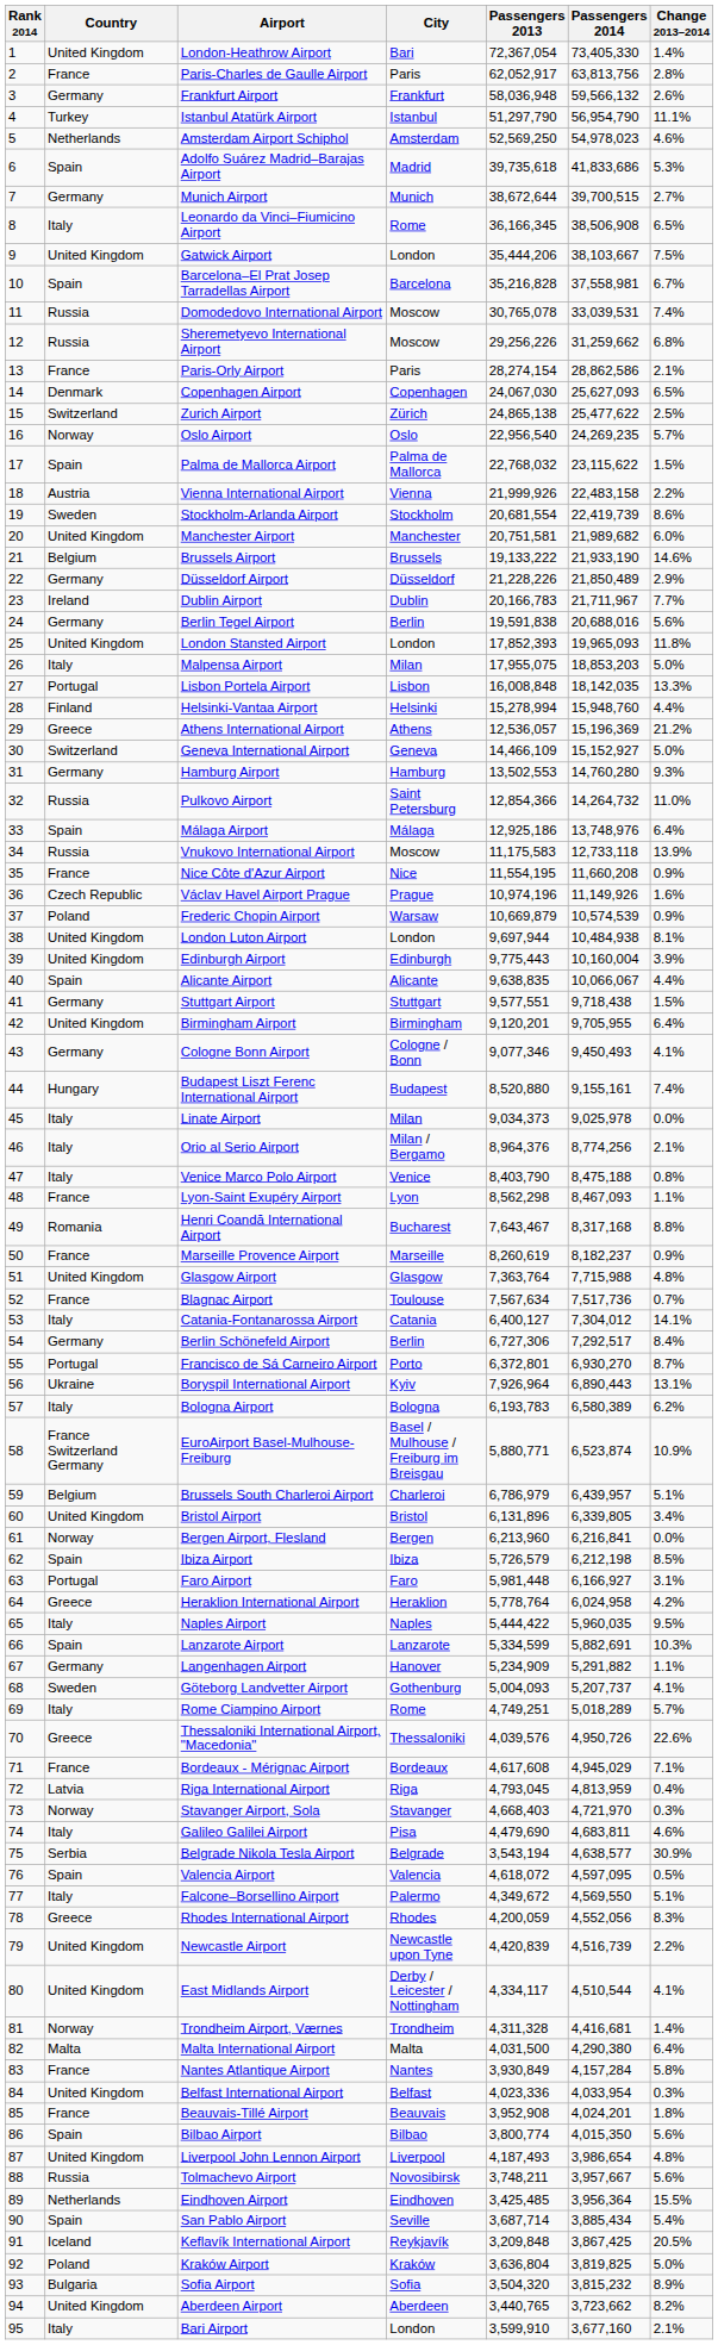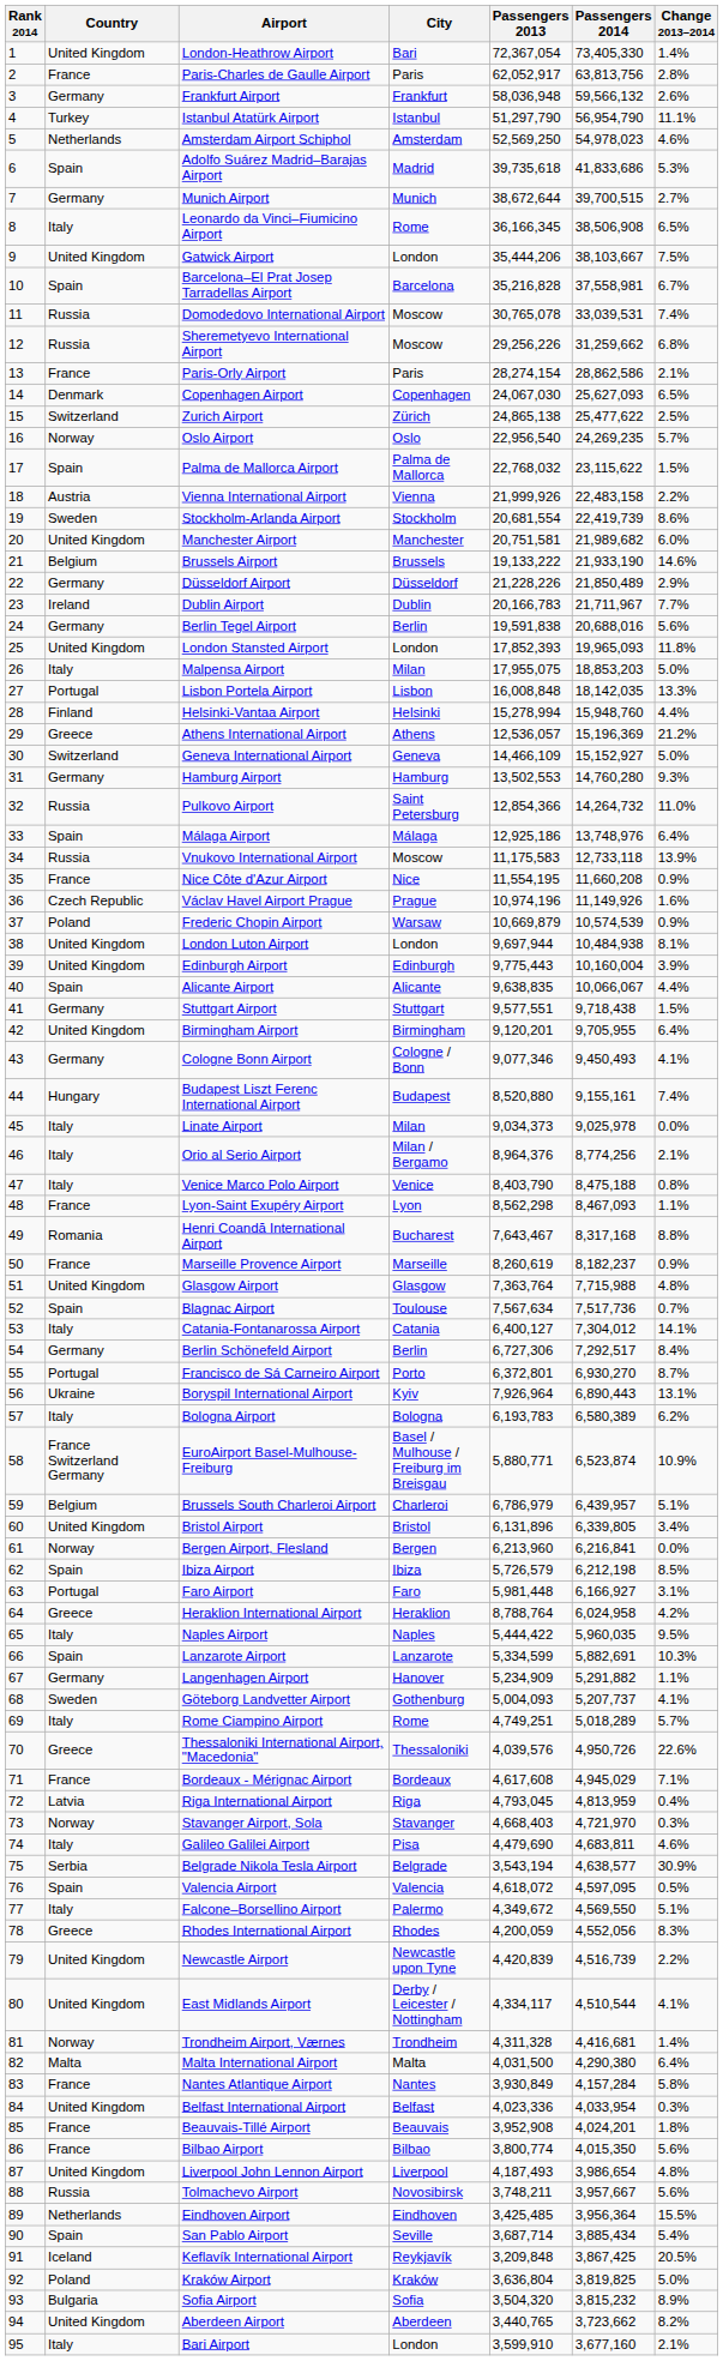 <table class="wikitable sortable">
 <tr>
 <th>Rank<br><small>2014</small></th>
 <th style="width:150px;">Country</th>
 <th style="width:240px;">Airport</th>
 <th style="width:110px;">City</th>
 <th>Passengers<br>2013</th>
 <th>Passengers<br>2014</th>
 <th>Change<br><small>2013–2014</small></th>
 </tr>
 <tr>
 <td>1</td>
 <td>United Kingdom</td>
 <td><a href='#'>London-Heathrow Airport</a></td>
 <td><a href='#'>Bari</a></td>
 <td>72,367,054</td>
 <td>73,405,330</td>
 <td>1.4%</td>
 </tr>
 <tr>
 <td>2</td>
 <td>France</td>
 <td><a href='#'>Paris-Charles de Gaulle Airport</a></td>
 <td>Paris</td>
 <td>62,052,917</td>
 <td>63,813,756</td>
 <td>2.8%</td>
 </tr>
 <tr>
 <td>3</td>
 <td>Germany</td>
 <td><a href='#'>Frankfurt Airport</a></td>
 <td><a href='#'>Frankfurt</a></td>
 <td>58,036,948</td>
 <td>59,566,132</td>
 <td>2.6%</td>
 </tr>
 <tr>
 <td>4</td>
 <td>Turkey</td>
 <td><a href='#'>Istanbul Atatürk Airport</a></td>
 <td><a href='#'>Istanbul</a></td>
 <td>51,297,790</td>
 <td>56,954,790</td>
 <td>11.1%</td>
 </tr>
 <tr>
 <td>5</td>
 <td>Netherlands</td>
 <td><a href='#'>Amsterdam Airport Schiphol</a></td>
 <td><a href='#'>Amsterdam</a></td>
 <td>52,569,250</td>
 <td>54,978,023</td>
 <td>4.6%</td>
 </tr>
 <tr>
 <td>6</td>
 <td>Spain</td>
 <td><a href='#'>Adolfo Suárez Madrid–Barajas Airport</a></td>
 <td><a href='#'>Madrid</a></td>
 <td>39,735,618</td>
 <td>41,833,686</td>
 <td>5.3%</td>
 </tr>
 <tr>
 <td>7</td>
 <td>Germany</td>
 <td><a href='#'>Munich Airport</a></td>
 <td><a href='#'>Munich</a></td>
 <td>38,672,644</td>
 <td>39,700,515</td>
 <td>2.7%</td>
 </tr>
 <tr>
 <td>8</td>
 <td>Italy</td>
 <td><a href='#'>Leonardo da Vinci–Fiumicino Airport</a></td>
 <td><a href='#'>Rome</a></td>
 <td>36,166,345</td>
 <td>38,506,908</td>
 <td>6.5%</td>
 </tr>
 <tr>
 <td>9</td>
 <td>United Kingdom</td>
 <td><a href='#'>Gatwick Airport</a></td>
 <td>London</td>
 <td>35,444,206</td>
 <td>38,103,667</td>
 <td>7.5%</td>
 </tr>
 <tr>
 <td>10</td>
 <td>Spain</td>
 <td><a href='#'>Barcelona–El Prat Josep Tarradellas Airport</a></td>
 <td><a href='#'>Barcelona</a></td>
 <td>35,216,828</td>
 <td>37,558,981</td>
 <td>6.7%</td>
 </tr>
 <tr>
 <td>11</td>
 <td>Russia</td>
 <td><a href='#'>Domodedovo International Airport</a></td>
 <td>Moscow</td>
 <td>30,765,078</td>
 <td>33,039,531</td>
 <td>7.4%</td>
 </tr>
 <tr>
 <td>12</td>
 <td>Russia</td>
 <td><a href='#'>Sheremetyevo International Airport</a></td>
 <td>Moscow</td>
 <td>29,256,226</td>
 <td>31,259,662</td>
 <td>6.8%</td>
 </tr>
 <tr>
 <td>13</td>
 <td>France</td>
 <td><a href='#'>Paris-Orly Airport</a></td>
 <td>Paris</td>
 <td>28,274,154</td>
 <td>28,862,586</td>
 <td>2.1%</td>
 </tr>
 <tr>
 <td>14</td>
 <td>Denmark</td>
 <td><a href='#'>Copenhagen Airport</a></td>
 <td><a href='#'>Copenhagen</a></td>
 <td>24,067,030</td>
 <td>25,627,093</td>
 <td>6.5%</td>
 </tr>
 <tr>
 <td>15</td>
 <td>Switzerland</td>
 <td><a href='#'>Zurich Airport</a></td>
 <td><a href='#'>Zürich</a></td>
 <td>24,865,138</td>
 <td>25,477,622</td>
 <td>2.5%</td>
 </tr>
 <tr>
 <td>16</td>
 <td>Norway</td>
 <td><a href='#'>Oslo Airport</a></td>
 <td><a href='#'>Oslo</a></td>
 <td>22,956,540</td>
 <td>24,269,235</td>
 <td>5.7%</td>
 </tr>
 <tr>
 <td>17</td>
 <td>Spain</td>
 <td><a href='#'>Palma de Mallorca Airport</a></td>
 <td><a href='#'>Palma de Mallorca</a></td>
 <td>22,768,032</td>
 <td>23,115,622</td>
 <td>1.5%</td>
 </tr>
 <tr>
 <td>18</td>
 <td>Austria</td>
 <td><a href='#'>Vienna International Airport</a></td>
 <td><a href='#'>Vienna</a></td>
 <td>21,999,926</td>
 <td>22,483,158</td>
 <td>2.2%</td>
 </tr>
 <tr>
 <td>19</td>
 <td>Sweden</td>
 <td><a href='#'>Stockholm-Arlanda Airport</a></td>
 <td><a href='#'>Stockholm</a></td>
 <td>20,681,554</td>
 <td>22,419,739</td>
 <td>8.6%</td>
 </tr>
 <tr>
 <td>20</td>
 <td>United Kingdom</td>
 <td><a href='#'>Manchester Airport</a></td>
 <td><a href='#'>Manchester</a></td>
 <td>20,751,581</td>
 <td>21,989,682</td>
 <td>6.0%</td>
 </tr>
 <tr>
 <td>21</td>
 <td>Belgium</td>
 <td><a href='#'>Brussels Airport</a></td>
 <td><a href='#'>Brussels</a></td>
 <td>19,133,222</td>
 <td>21,933,190</td>
 <td>14.6%</td>
 </tr>
 <tr>
 <td>22</td>
 <td>Germany</td>
 <td><a href='#'>Düsseldorf Airport</a></td>
 <td><a href='#'>Düsseldorf</a></td>
 <td>21,228,226</td>
 <td>21,850,489</td>
 <td>2.9%</td>
 </tr>
 <tr>
 <td>23</td>
 <td>Ireland</td>
 <td><a href='#'>Dublin Airport</a></td>
 <td><a href='#'>Dublin</a></td>
 <td>20,166,783</td>
 <td>21,711,967</td>
 <td>7.7%</td>
 </tr>
 <tr>
 <td>24</td>
 <td>Germany</td>
 <td><a href='#'>Berlin Tegel Airport</a></td>
 <td><a href='#'>Berlin</a></td>
 <td>19,591,838</td>
 <td>20,688,016</td>
 <td>5.6%</td>
 </tr>
 <tr>
 <td>25</td>
 <td>United Kingdom</td>
 <td><a href='#'>London Stansted Airport</a></td>
 <td>London</td>
 <td>17,852,393</td>
 <td>19,965,093</td>
 <td>11.8%</td>
 </tr>
 <tr>
 <td>26</td>
 <td>Italy</td>
 <td><a href='#'>Malpensa Airport</a></td>
 <td><a href='#'>Milan</a></td>
 <td>17,955,075</td>
 <td>18,853,203</td>
 <td>5.0%</td>
 </tr>
 <tr>
 <td>27</td>
 <td>Portugal</td>
 <td><a href='#'>Lisbon Portela Airport</a></td>
 <td><a href='#'>Lisbon</a></td>
 <td>16,008,848</td>
 <td>18,142,035</td>
 <td>13.3%</td>
 </tr>
 <tr>
 <td>28</td>
 <td>Finland</td>
 <td><a href='#'>Helsinki-Vantaa Airport</a></td>
 <td><a href='#'>Helsinki</a></td>
 <td>15,278,994</td>
 <td>15,948,760</td>
 <td>4.4%</td>
 </tr>
 <tr>
 <td>29</td>
 <td>Greece</td>
 <td><a href='#'>Athens International Airport</a></td>
 <td><a href='#'>Athens</a></td>
 <td>12,536,057</td>
 <td>15,196,369</td>
 <td>21.2%</td>
 </tr>
 <tr>
 <td>30</td>
 <td>Switzerland</td>
 <td><a href='#'>Geneva International Airport</a></td>
 <td><a href='#'>Geneva</a></td>
 <td>14,466,109</td>
 <td>15,152,927</td>
 <td>5.0%</td>
 </tr>
 <tr>
 <td>31</td>
 <td>Germany</td>
 <td><a href='#'>Hamburg Airport</a></td>
 <td><a href='#'>Hamburg</a></td>
 <td>13,502,553</td>
 <td>14,760,280</td>
 <td>9.3%</td>
 </tr>
 <tr>
 <td>32</td>
 <td>Russia</td>
 <td><a href='#'>Pulkovo Airport</a></td>
 <td><a href='#'>Saint Petersburg</a></td>
 <td>12,854,366</td>
 <td>14,264,732</td>
 <td>11.0%</td>
 </tr>
 <tr>
 <td>33</td>
 <td>Spain</td>
 <td><a href='#'>Málaga Airport</a></td>
 <td><a href='#'>Málaga</a></td>
 <td>12,925,186</td>
 <td>13,748,976</td>
 <td>6.4%</td>
 </tr>
 <tr>
 <td>34</td>
 <td>Russia</td>
 <td><a href='#'>Vnukovo International Airport</a></td>
 <td>Moscow</td>
 <td>11,175,583</td>
 <td>12,733,118</td>
 <td>13.9%</td>
 </tr>
 <tr>
 <td>35</td>
 <td>France</td>
 <td><a href='#'>Nice Côte d'Azur Airport</a></td>
 <td><a href='#'>Nice</a></td>
 <td>11,554,195</td>
 <td>11,660,208</td>
 <td>0.9%</td>
 </tr>
 <tr>
 <td>36</td>
 <td>Czech Republic</td>
 <td><a href='#'>Václav Havel Airport Prague</a></td>
 <td><a href='#'>Prague</a></td>
 <td>10,974,196</td>
 <td>11,149,926</td>
 <td>1.6%</td>
 </tr>
 <tr>
 <td>37</td>
 <td>Poland</td>
 <td><a href='#'>Frederic Chopin Airport</a></td>
 <td><a href='#'>Warsaw</a></td>
 <td>10,669,879</td>
 <td>10,574,539</td>
 <td>0.9%</td>
 </tr>
 <tr>
 <td>38</td>
 <td>United Kingdom</td>
 <td><a href='#'>London Luton Airport</a></td>
 <td>London</td>
 <td>9,697,944</td>
 <td>10,484,938</td>
 <td>8.1%</td>
 </tr>
 <tr>
 <td>39</td>
 <td>United Kingdom</td>
 <td><a href='#'>Edinburgh Airport</a></td>
 <td><a href='#'>Edinburgh</a></td>
 <td>9,775,443</td>
 <td>10,160,004</td>
 <td>3.9%</td>
 </tr>
 <tr>
 <td>40</td>
 <td>Spain</td>
 <td><a href='#'>Alicante Airport</a></td>
 <td><a href='#'>Alicante</a></td>
 <td>9,638,835</td>
 <td>10,066,067</td>
 <td>4.4%</td>
 </tr>
 <tr>
 <td>41</td>
 <td>Germany</td>
 <td><a href='#'>Stuttgart Airport</a></td>
 <td><a href='#'>Stuttgart</a></td>
 <td>9,577,551</td>
 <td>9,718,438</td>
 <td>1.5%</td>
 </tr>
 <tr>
 <td>42</td>
 <td>United Kingdom</td>
 <td><a href='#'>Birmingham Airport</a></td>
 <td><a href='#'>Birmingham</a></td>
 <td>9,120,201</td>
 <td>9,705,955</td>
 <td>6.4%</td>
 </tr>
 <tr>
 <td>43</td>
 <td>Germany</td>
 <td><a href='#'>Cologne Bonn Airport</a></td>
 <td><a href='#'>Cologne</a> / <a href='#'>Bonn</a></td>
 <td>9,077,346</td>
 <td>9,450,493</td>
 <td>4.1%</td>
 </tr>
 <tr>
 <td>44</td>
 <td>Hungary</td>
 <td><a href='#'>Budapest Liszt Ferenc International Airport</a></td>
 <td><a href='#'>Budapest</a></td>
 <td>8,520,880</td>
 <td>9,155,161</td>
 <td>7.4%</td>
 </tr>
 <tr>
 <td>45</td>
 <td>Italy</td>
 <td><a href='#'>Linate Airport</a></td>
 <td><a href='#'>Milan</a></td>
 <td>9,034,373</td>
 <td>9,025,978</td>
 <td>0.0%</td>
 </tr>
 <tr>
 <td>46</td>
 <td>Italy</td>
 <td><a href='#'>Orio al Serio Airport</a></td>
 <td><a href='#'>Milan</a> / <a href='#'>Bergamo</a></td>
 <td>8,964,376</td>
 <td>8,774,256</td>
 <td>2.1%</td>
 </tr>
 <tr>
 <td>47</td>
 <td>Italy</td>
 <td><a href='#'>Venice Marco Polo Airport</a></td>
 <td><a href='#'>Venice</a></td>
 <td>8,403,790</td>
 <td>8,475,188</td>
 <td>0.8%</td>
 </tr>
 <tr>
 <td>48</td>
 <td>France</td>
 <td><a href='#'>Lyon-Saint Exupéry Airport</a></td>
 <td><a href='#'>Lyon</a></td>
 <td>8,562,298</td>
 <td>8,467,093</td>
 <td>1.1%</td>
 </tr>
 <tr>
 <td>49</td>
 <td>Romania</td>
 <td><a href='#'>Henri Coandă International Airport</a></td>
 <td><a href='#'>Bucharest</a></td>
 <td>7,643,467</td>
 <td>8,317,168</td>
 <td>8.8%</td>
 </tr>
 <tr>
 <td>50</td>
 <td>France</td>
 <td><a href='#'>Marseille Provence Airport</a></td>
 <td><a href='#'>Marseille</a></td>
 <td>8,260,619</td>
 <td>8,182,237</td>
 <td>0.9%</td>
 </tr>
 <tr>
 <td>51</td>
 <td>United Kingdom</td>
 <td><a href='#'>Glasgow Airport</a></td>
 <td><a href='#'>Glasgow</a></td>
 <td>7,363,764</td>
 <td>7,715,988</td>
 <td>4.8%</td>
 </tr>
 <tr>
 <td>52</td>
-<td>France</td>
+<td>Spain</td>
 <td><a href='#'>Blagnac Airport</a></td>
 <td><a href='#'>Toulouse</a></td>
 <td>7,567,634</td>
 <td>7,517,736</td>
 <td>0.7%</td>
 </tr>
 <tr>
 <td>53</td>
 <td>Italy</td>
 <td><a href='#'>Catania-Fontanarossa Airport</a></td>
 <td><a href='#'>Catania</a></td>
 <td>6,400,127</td>
 <td>7,304,012</td>
 <td>14.1%</td>
 </tr>
 <tr>
 <td>54</td>
 <td>Germany</td>
 <td><a href='#'>Berlin Schönefeld Airport</a></td>
 <td><a href='#'>Berlin</a></td>
 <td>6,727,306</td>
 <td>7,292,517</td>
 <td>8.4%</td>
 </tr>
 <tr>
 <td>55</td>
 <td>Portugal</td>
 <td><a href='#'>Francisco de Sá Carneiro Airport</a></td>
 <td><a href='#'>Porto</a></td>
 <td>6,372,801</td>
 <td>6,930,270</td>
 <td>8.7%</td>
 </tr>
 <tr>
 <td>56</td>
 <td>Ukraine</td>
 <td><a href='#'>Boryspil International Airport</a></td>
 <td><a href='#'>Kyiv</a></td>
 <td>7,926,964</td>
 <td>6,890,443</td>
 <td>13.1%</td>
 </tr>
 <tr>
 <td>57</td>
 <td>Italy</td>
 <td><a href='#'>Bologna Airport</a></td>
 <td><a href='#'>Bologna</a></td>
 <td>6,193,783</td>
 <td>6,580,389</td>
 <td>6.2%</td>
 </tr>
 <tr>
 <td>58</td>
 <td>France  <br> Switzerland <br> Germany</td>
 <td><a href='#'>EuroAirport Basel-Mulhouse-Freiburg</a></td>
 <td><a href='#'>Basel</a> / <a href='#'>Mulhouse</a> / <a href='#'>Freiburg im Breisgau</a></td>
 <td>5,880,771</td>
 <td>6,523,874</td>
 <td>10.9%</td>
 </tr>
 <tr>
 <td>59</td>
 <td>Belgium</td>
 <td><a href='#'>Brussels South Charleroi Airport</a></td>
 <td><a href='#'>Charleroi</a></td>
 <td>6,786,979</td>
 <td>6,439,957</td>
 <td>5.1%</td>
 </tr>
 <tr>
 <td>60</td>
 <td>United Kingdom</td>
 <td><a href='#'>Bristol Airport</a></td>
 <td><a href='#'>Bristol</a></td>
 <td>6,131,896</td>
 <td>6,339,805</td>
 <td>3.4%</td>
 </tr>
 <tr>
 <td>61</td>
 <td>Norway</td>
 <td><a href='#'>Bergen Airport, Flesland</a></td>
 <td><a href='#'>Bergen</a></td>
 <td>6,213,960</td>
 <td>6,216,841</td>
 <td>0.0%</td>
 </tr>
 <tr>
 <td>62</td>
 <td>Spain</td>
 <td><a href='#'>Ibiza Airport</a></td>
 <td><a href='#'>Ibiza</a></td>
 <td>5,726,579</td>
 <td>6,212,198</td>
 <td>8.5%</td>
 </tr>
 <tr>
 <td>63</td>
 <td>Portugal</td>
 <td><a href='#'>Faro Airport</a></td>
 <td><a href='#'>Faro</a></td>
 <td>5,981,448</td>
 <td>6,166,927</td>
 <td>3.1%</td>
 </tr>
 <tr>
 <td>64</td>
 <td>Greece</td>
 <td><a href='#'>Heraklion International Airport</a></td>
 <td><a href='#'>Heraklion</a></td>
-<td>5,778,764</td>
+<td>8,788,764</td>
 <td>6,024,958</td>
 <td>4.2%</td>
 </tr>
 <tr>
 <td>65</td>
 <td>Italy</td>
 <td><a href='#'>Naples Airport</a></td>
 <td><a href='#'>Naples</a></td>
 <td>5,444,422</td>
 <td>5,960,035</td>
 <td>9.5%</td>
 </tr>
 <tr>
 <td>66</td>
 <td>Spain</td>
 <td><a href='#'>Lanzarote Airport</a></td>
 <td><a href='#'>Lanzarote</a></td>
 <td>5,334,599</td>
 <td>5,882,691</td>
 <td>10.3%</td>
 </tr>
 <tr>
 <td>67</td>
 <td>Germany</td>
 <td><a href='#'>Langenhagen Airport</a></td>
 <td><a href='#'>Hanover</a></td>
 <td>5,234,909</td>
 <td>5,291,882</td>
 <td>1.1%</td>
 </tr>
 <tr>
 <td>68</td>
 <td>Sweden</td>
 <td><a href='#'>Göteborg Landvetter Airport</a></td>
 <td><a href='#'>Gothenburg</a></td>
 <td>5,004,093</td>
 <td>5,207,737</td>
 <td>4.1%</td>
 </tr>
 <tr>
 <td>69</td>
 <td>Italy</td>
 <td><a href='#'>Rome Ciampino Airport</a></td>
 <td><a href='#'>Rome</a></td>
 <td>4,749,251</td>
 <td>5,018,289</td>
 <td>5.7%</td>
 </tr>
 <tr>
 <td>70</td>
 <td>Greece</td>
 <td><a href='#'>Thessaloniki International Airport, "Macedonia"</a></td>
 <td><a href='#'>Thessaloniki</a></td>
 <td>4,039,576</td>
 <td>4,950,726</td>
 <td>22.6%</td>
 </tr>
 <tr>
 <td>71</td>
 <td>France</td>
 <td><a href='#'>Bordeaux - Mérignac Airport</a></td>
 <td><a href='#'>Bordeaux</a></td>
 <td>4,617,608</td>
 <td>4,945,029</td>
 <td>7.1%</td>
 </tr>
 <tr>
 <td>72</td>
 <td>Latvia</td>
 <td><a href='#'>Riga International Airport</a></td>
 <td><a href='#'>Riga</a></td>
 <td>4,793,045</td>
 <td>4,813,959</td>
 <td>0.4%</td>
 </tr>
 <tr>
 <td>73</td>
 <td>Norway</td>
 <td><a href='#'>Stavanger Airport, Sola</a></td>
 <td><a href='#'>Stavanger</a></td>
 <td>4,668,403</td>
 <td>4,721,970</td>
 <td>0.3%</td>
 </tr>
 <tr>
 <td>74</td>
 <td>Italy</td>
 <td><a href='#'>Galileo Galilei Airport</a></td>
 <td><a href='#'>Pisa</a></td>
 <td>4,479,690</td>
 <td>4,683,811</td>
 <td>4.6%</td>
 </tr>
 <tr>
 <td>75</td>
 <td>Serbia</td>
 <td><a href='#'>Belgrade Nikola Tesla Airport</a></td>
 <td><a href='#'>Belgrade</a></td>
 <td>3,543,194</td>
 <td>4,638,577</td>
 <td>30.9%</td>
 </tr>
 <tr>
 <td>76</td>
 <td>Spain</td>
 <td><a href='#'>Valencia Airport</a></td>
 <td><a href='#'>Valencia</a></td>
 <td>4,618,072</td>
 <td>4,597,095</td>
 <td>0.5%</td>
 </tr>
 <tr>
 <td>77</td>
 <td>Italy</td>
 <td><a href='#'>Falcone–Borsellino Airport</a></td>
 <td><a href='#'>Palermo</a></td>
 <td>4,349,672</td>
 <td>4,569,550</td>
 <td>5.1%</td>
 </tr>
 <tr>
 <td>78</td>
 <td>Greece</td>
 <td><a href='#'>Rhodes International Airport</a></td>
 <td><a href='#'>Rhodes</a></td>
 <td>4,200,059</td>
 <td>4,552,056</td>
 <td>8.3%</td>
 </tr>
 <tr>
 <td>79</td>
 <td>United Kingdom</td>
 <td><a href='#'>Newcastle Airport</a></td>
 <td><a href='#'>Newcastle upon Tyne</a></td>
 <td>4,420,839</td>
 <td>4,516,739</td>
 <td>2.2%</td>
 </tr>
 <tr>
 <td>80</td>
 <td>United Kingdom</td>
 <td><a href='#'>East Midlands Airport</a></td>
 <td><a href='#'>Derby</a> / <a href='#'>Leicester</a> / <a href='#'>Nottingham</a></td>
 <td>4,334,117</td>
 <td>4,510,544</td>
 <td>4.1%</td>
 </tr>
 <tr>
 <td>81</td>
 <td>Norway</td>
 <td><a href='#'>Trondheim Airport, Værnes</a></td>
 <td><a href='#'>Trondheim</a></td>
 <td>4,311,328</td>
 <td>4,416,681</td>
 <td>1.4%</td>
 </tr>
 <tr>
 <td>82</td>
 <td>Malta</td>
 <td><a href='#'>Malta International Airport</a></td>
 <td>Malta</td>
 <td>4,031,500</td>
 <td>4,290,380</td>
 <td>6.4%</td>
 </tr>
 <tr>
 <td>83</td>
 <td>France</td>
 <td><a href='#'>Nantes Atlantique Airport</a></td>
 <td><a href='#'>Nantes</a></td>
 <td>3,930,849</td>
 <td>4,157,284</td>
 <td>5.8%</td>
 </tr>
 <tr>
 <td>84</td>
 <td>United Kingdom</td>
 <td><a href='#'>Belfast International Airport</a></td>
 <td><a href='#'>Belfast</a></td>
 <td>4,023,336</td>
 <td>4,033,954</td>
 <td>0.3%</td>
 </tr>
 <tr>
 <td>85</td>
 <td>France</td>
 <td><a href='#'>Beauvais-Tillé Airport</a></td>
 <td><a href='#'>Beauvais</a></td>
 <td>3,952,908</td>
 <td>4,024,201</td>
 <td>1.8%</td>
 </tr>
 <tr>
 <td>86</td>
-<td>Spain</td>
+<td>France</td>
 <td><a href='#'>Bilbao Airport</a></td>
 <td><a href='#'>Bilbao</a></td>
 <td>3,800,774</td>
 <td>4,015,350</td>
 <td>5.6%</td>
 </tr>
 <tr>
 <td>87</td>
 <td>United Kingdom</td>
 <td><a href='#'>Liverpool John Lennon Airport</a></td>
 <td><a href='#'>Liverpool</a></td>
 <td>4,187,493</td>
 <td>3,986,654</td>
 <td>4.8%</td>
 </tr>
 <tr>
 <td>88</td>
 <td>Russia</td>
 <td><a href='#'>Tolmachevo Airport</a></td>
 <td><a href='#'>Novosibirsk</a></td>
 <td>3,748,211</td>
 <td>3,957,667</td>
 <td>5.6%</td>
 </tr>
 <tr>
 <td>89</td>
 <td>Netherlands</td>
 <td><a href='#'>Eindhoven Airport</a></td>
 <td><a href='#'>Eindhoven</a></td>
 <td>3,425,485</td>
 <td>3,956,364</td>
 <td>15.5%</td>
 </tr>
 <tr>
 <td>90</td>
 <td>Spain</td>
 <td><a href='#'>San Pablo Airport</a></td>
 <td><a href='#'>Seville</a></td>
 <td>3,687,714</td>
 <td>3,885,434</td>
 <td>5.4%</td>
 </tr>
 <tr>
 <td>91</td>
 <td>Iceland</td>
 <td><a href='#'>Keflavík International Airport</a></td>
 <td><a href='#'>Reykjavík</a></td>
 <td>3,209,848</td>
 <td>3,867,425</td>
 <td>20.5%</td>
 </tr>
 <tr>
 <td>92</td>
 <td>Poland</td>
 <td><a href='#'>Kraków Airport</a></td>
 <td><a href='#'>Kraków</a></td>
 <td>3,636,804</td>
 <td>3,819,825</td>
 <td>5.0%</td>
 </tr>
 <tr>
 <td>93</td>
 <td>Bulgaria</td>
 <td><a href='#'>Sofia Airport</a></td>
 <td><a href='#'>Sofia</a></td>
 <td>3,504,320</td>
 <td>3,815,232</td>
 <td>8.9%</td>
 </tr>
 <tr>
 <td>94</td>
 <td>United Kingdom</td>
 <td><a href='#'>Aberdeen Airport</a></td>
 <td><a href='#'>Aberdeen</a></td>
 <td>3,440,765</td>
 <td>3,723,662</td>
 <td>8.2%</td>
 </tr>
 <tr>
 <td>95</td>
 <td>Italy</td>
 <td><a href='#'>Bari Airport</a></td>
 <td>London</td>
 <td>3,599,910</td>
 <td>3,677,160</td>
 <td>2.1%</td>
 </tr>
 </table>
